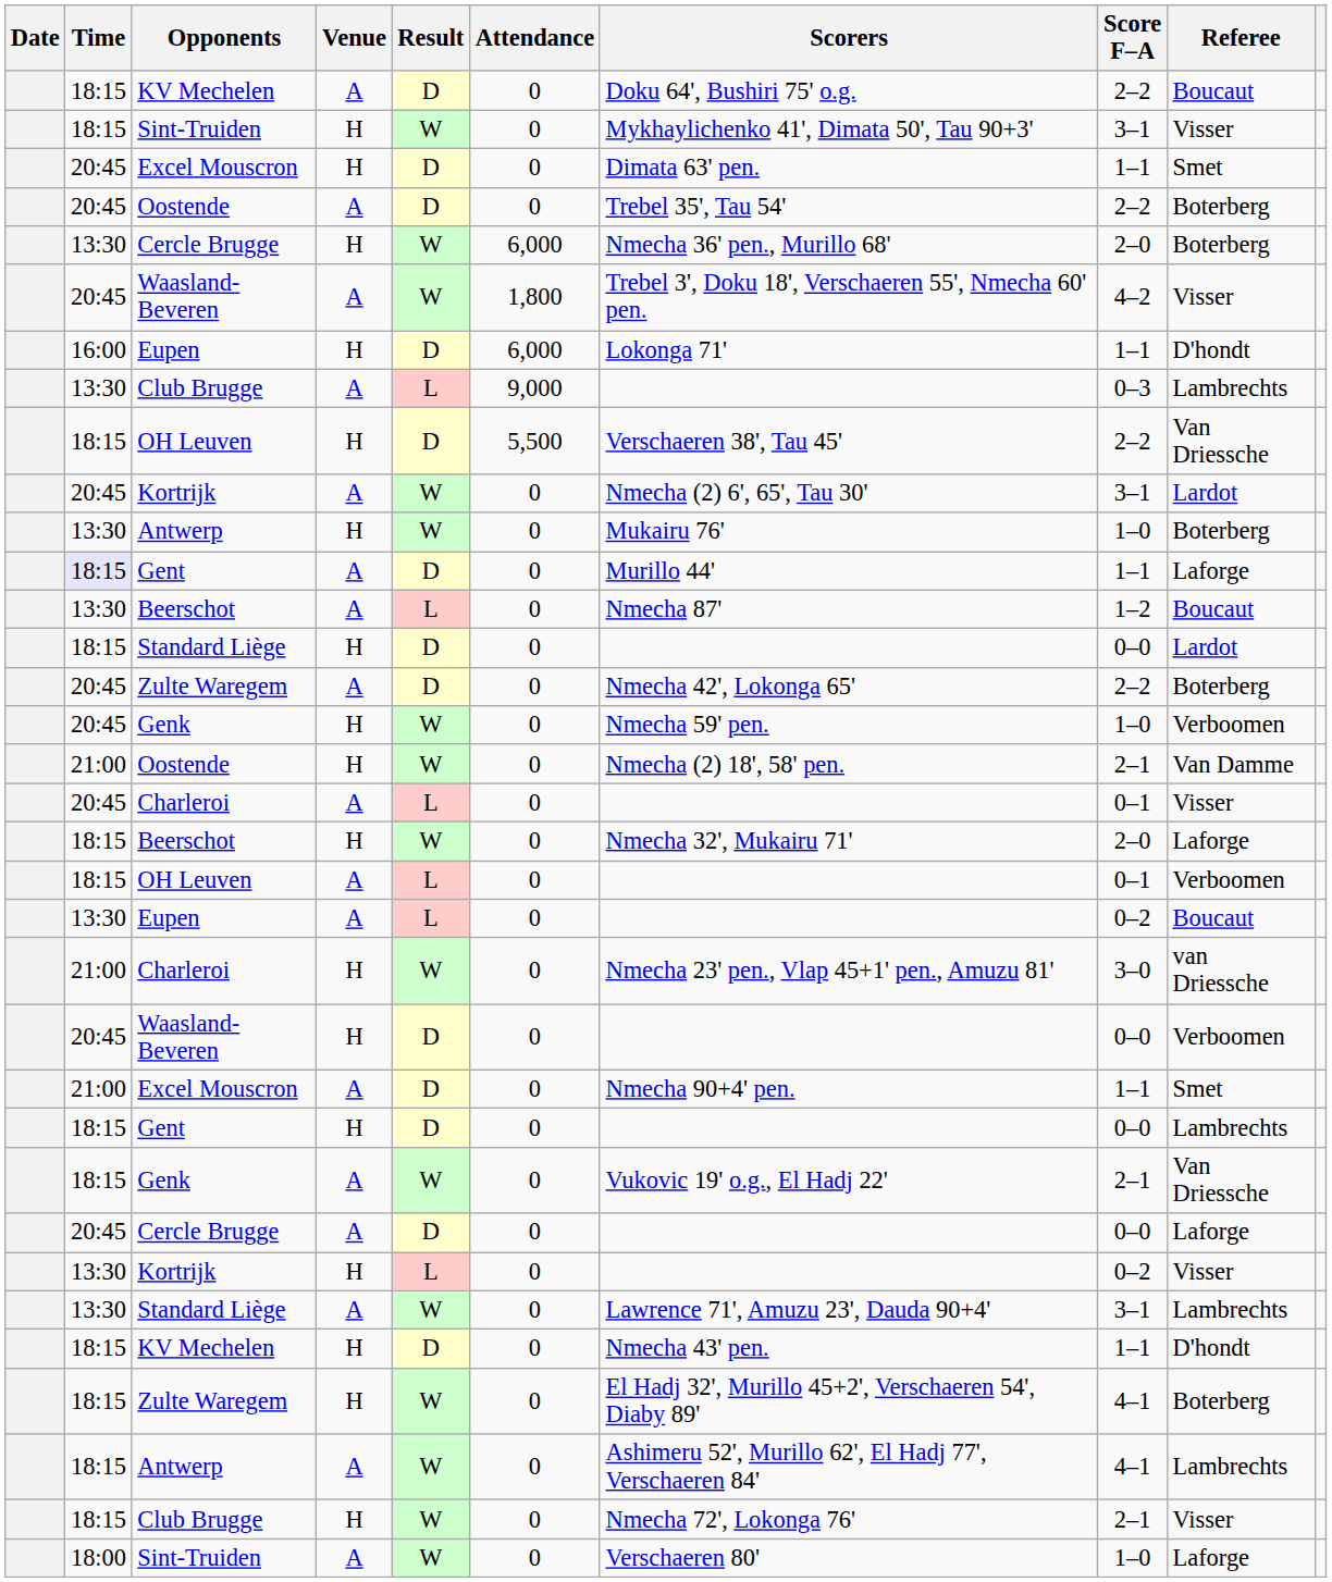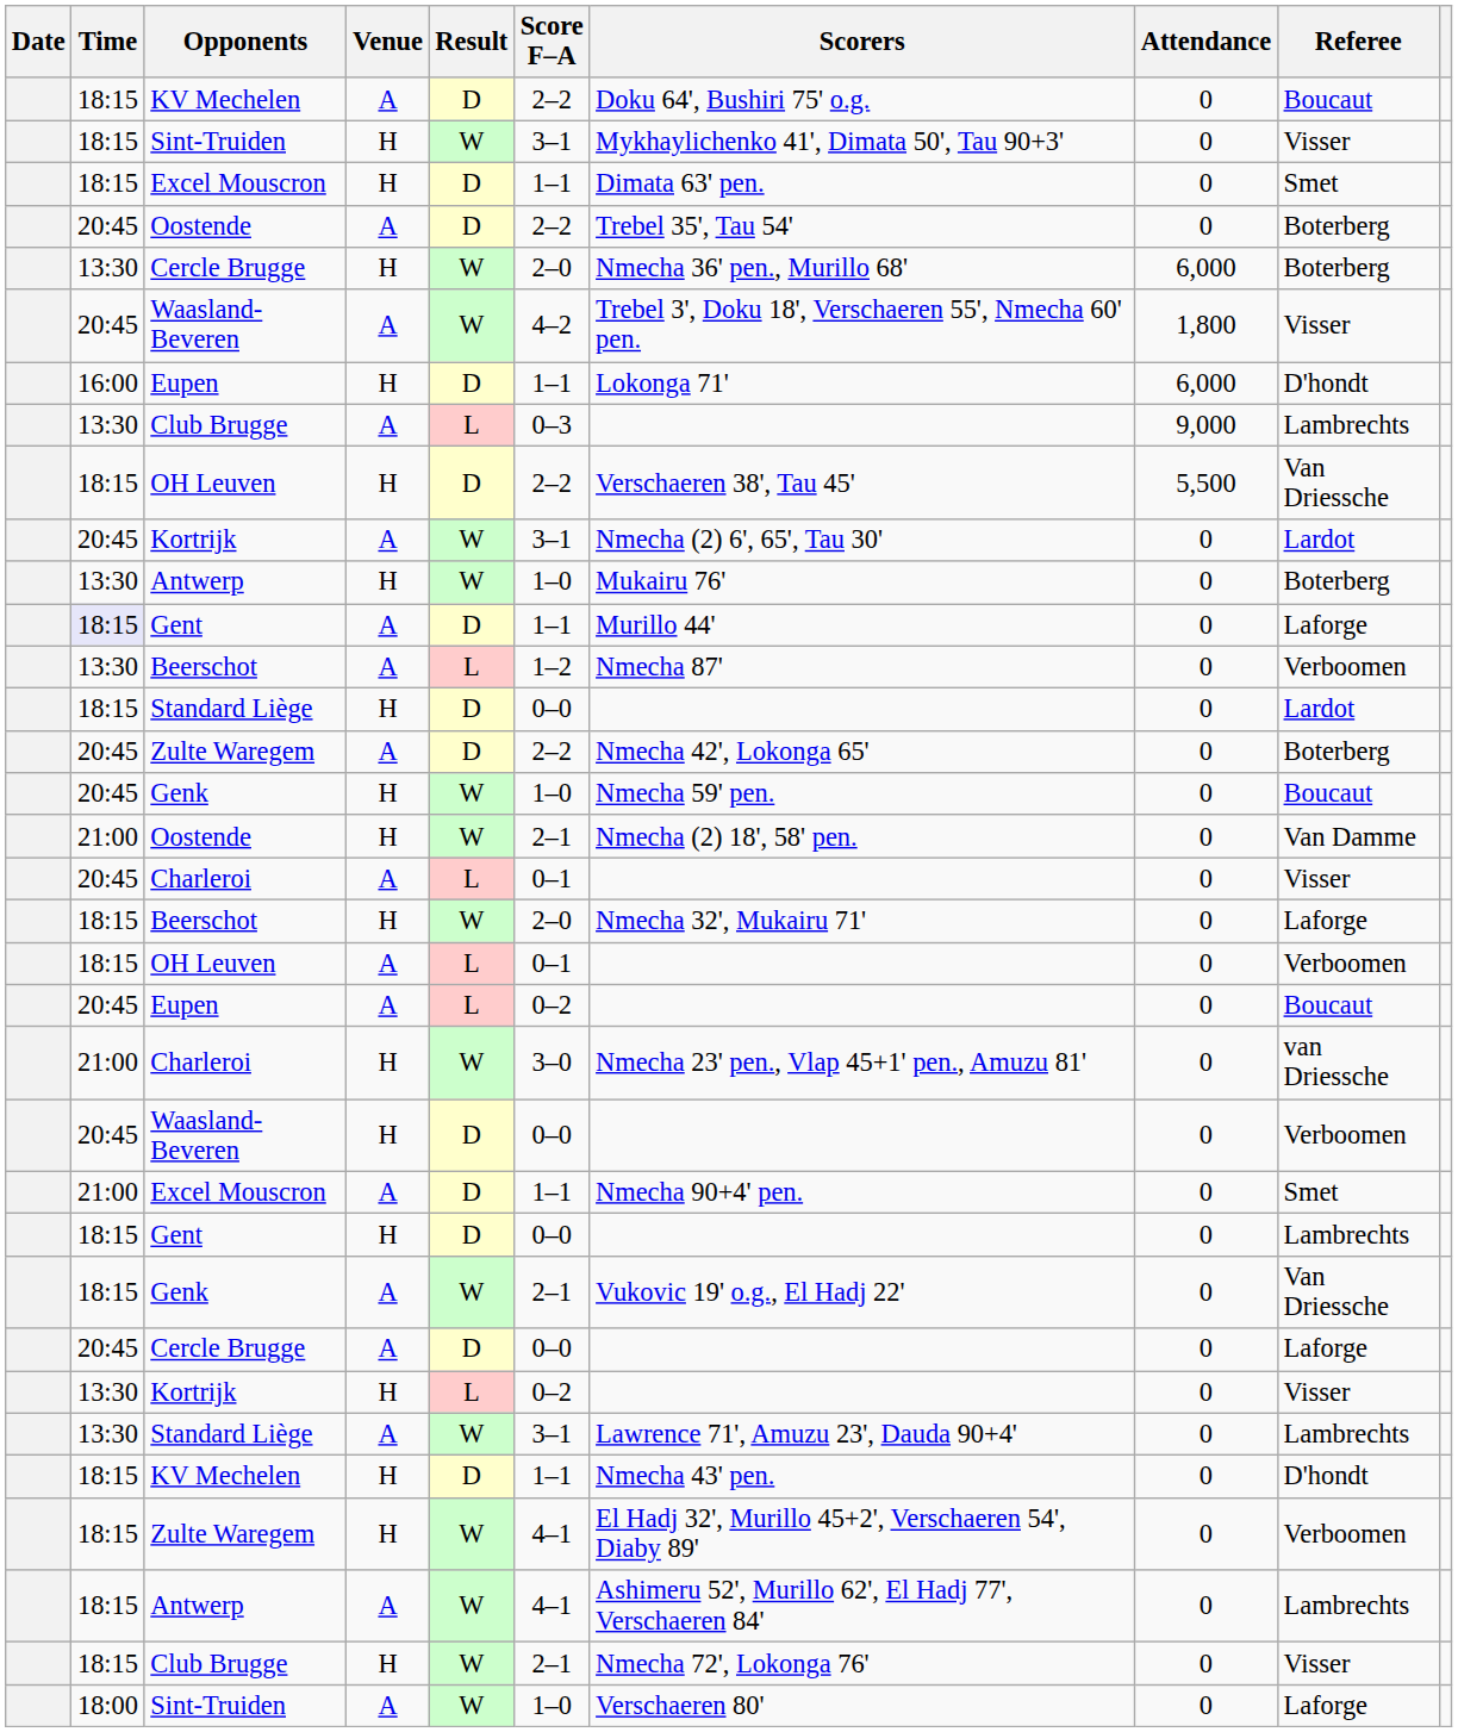 <table class="wikitable plainrowheaders sortable" style="text-align:center">
 <tr>
 <th scope="col">Date</th>
 <th scope="col">Time</th>
 <th scope="col">Opponents</th>
 <th scope="col">Venue</th>
 <th scope="col">Result</th>
+<th scope="col">Score<br>F–A</th>
+<th scope="col" class="unsortable">Scorers</th>
 <th scope="col">Attendance</th>
-<th scope="col" class="unsortable">Scorers</th>
-<th scope="col">Score<br>F–A</th>
 <th scope="col" class="unsortable">Referee</th>
 <th scope="col" class="unsortable"></th>
 </tr>
 <tr>
 <th scope=row></th>
 <td>18:15</td>
 <td align="left"><a href='#'>KV Mechelen</a></td>
 <td><a href='#'>A</a></td>
 <td style="background-color:#FFFFCC">D</td>
+<td>2–2</td>
+<td align="left"><a href='#'>Doku</a> 64', <a href='#'>Bushiri</a> 75' <a href='#'>o.g.</a></td>
 <td>0</td>
-<td align="left"><a href='#'>Doku</a> 64', <a href='#'>Bushiri</a> 75' <a href='#'>o.g.</a></td>
-<td>2–2</td>
 <td align="left"><a href='#'>Boucaut</a></td>
 <td></td>
 </tr>
 <tr>
 <th scope=row></th>
 <td>18:15</td>
 <td align="left"><a href='#'>Sint-Truiden</a></td>
 <td>H</td>
 <td style="background-color:#CCFFCC">W</td>
+<td>3–1</td>
+<td align="left"><a href='#'>Mykhaylichenko</a> 41', <a href='#'>Dimata</a> 50', <a href='#'>Tau</a> 90+3'</td>
 <td>0</td>
-<td align="left"><a href='#'>Mykhaylichenko</a> 41', <a href='#'>Dimata</a> 50', <a href='#'>Tau</a> 90+3'</td>
-<td>3–1</td>
 <td align="left">Visser</td>
 <td></td>
 </tr>
 <tr>
 <th scope=row></th>
-<td>20:45</td>
+<td>18:15</td>
 <td align="left"><a href='#'>Excel Mouscron</a></td>
 <td>H</td>
 <td style="background-color:#FFFFCC">D</td>
+<td>1–1</td>
+<td align="left"><a href='#'>Dimata</a> 63' <a href='#'>pen.</a></td>
 <td>0</td>
-<td align="left"><a href='#'>Dimata</a> 63' <a href='#'>pen.</a></td>
-<td>1–1</td>
 <td align="left">Smet</td>
 <td></td>
 </tr>
 <tr>
 <th scope=row></th>
 <td>20:45</td>
 <td align="left"><a href='#'>Oostende</a></td>
 <td><a href='#'>A</a></td>
 <td style="background-color:#FFFFCC">D</td>
+<td>2–2</td>
+<td align="left"><a href='#'>Trebel</a> 35', <a href='#'>Tau</a> 54'</td>
 <td>0</td>
-<td align="left"><a href='#'>Trebel</a> 35', <a href='#'>Tau</a> 54'</td>
-<td>2–2</td>
 <td align="left">Boterberg</td>
 <td></td>
 </tr>
 <tr>
 <th scope=row></th>
 <td>13:30</td>
 <td align="left"><a href='#'>Cercle Brugge</a></td>
 <td>H</td>
 <td style="background-color:#CCFFCC">W</td>
+<td>2–0</td>
+<td align="left"><a href='#'>Nmecha</a> 36' <a href='#'>pen.</a>, <a href='#'>Murillo</a> 68'</td>
 <td>6,000</td>
-<td align="left"><a href='#'>Nmecha</a> 36' <a href='#'>pen.</a>, <a href='#'>Murillo</a> 68'</td>
-<td>2–0</td>
 <td align="left">Boterberg</td>
 <td></td>
 </tr>
 <tr>
 <th scope=row></th>
 <td>20:45</td>
 <td align="left"><a href='#'>Waasland-Beveren</a></td>
 <td><a href='#'>A</a></td>
 <td style="background-color:#CCFFCC">W</td>
+<td>4–2</td>
+<td align="left"><a href='#'>Trebel</a> 3', <a href='#'>Doku</a> 18', <a href='#'>Verschaeren</a> 55', <a href='#'>Nmecha</a> 60' <a href='#'>pen.</a></td>
 <td>1,800</td>
-<td align="left"><a href='#'>Trebel</a> 3', <a href='#'>Doku</a> 18', <a href='#'>Verschaeren</a> 55', <a href='#'>Nmecha</a> 60' <a href='#'>pen.</a></td>
-<td>4–2</td>
 <td align="left">Visser</td>
 <td></td>
 </tr>
 <tr>
 <th scope=row></th>
 <td>16:00</td>
 <td align="left"><a href='#'>Eupen</a></td>
 <td>H</td>
 <td style="background-color:#FFFFCC">D</td>
+<td>1–1</td>
+<td align="left"><a href='#'>Lokonga</a> 71'</td>
 <td>6,000</td>
-<td align="left"><a href='#'>Lokonga</a> 71'</td>
-<td>1–1</td>
 <td align="left">D'hondt</td>
 <td></td>
 </tr>
 <tr>
 <th scope=row></th>
 <td>13:30</td>
 <td align="left"><a href='#'>Club Brugge</a></td>
 <td><a href='#'>A</a></td>
 <td style="background-color:#FFCCCC">L</td>
+<td>0–3</td>
+<td align="left"></td>
 <td>9,000</td>
-<td align="left"></td>
-<td>0–3</td>
 <td align="left">Lambrechts</td>
 <td></td>
 </tr>
 <tr>
 <th scope=row></th>
 <td>18:15</td>
 <td align="left"><a href='#'>OH Leuven</a></td>
 <td>H</td>
 <td style="background-color:#FFFFCC">D</td>
+<td>2–2</td>
+<td align="left"><a href='#'>Verschaeren</a> 38', <a href='#'>Tau</a> 45'</td>
 <td>5,500</td>
-<td align="left"><a href='#'>Verschaeren</a> 38', <a href='#'>Tau</a> 45'</td>
-<td>2–2</td>
 <td align="left">Van Driessche</td>
 <td></td>
 </tr>
 <tr>
 <th scope=row></th>
 <td>20:45</td>
 <td align="left"><a href='#'>Kortrijk</a></td>
 <td><a href='#'>A</a></td>
 <td style="background-color:#CCFFCC">W</td>
+<td>3–1</td>
+<td align="left"><a href='#'>Nmecha</a> (2) 6', 65', <a href='#'>Tau</a> 30'</td>
 <td>0</td>
-<td align="left"><a href='#'>Nmecha</a> (2) 6', 65', <a href='#'>Tau</a> 30'</td>
-<td>3–1</td>
 <td align="left"><a href='#'>Lardot</a></td>
 <td></td>
 </tr>
 <tr>
 <th scope=row></th>
 <td>13:30</td>
 <td align="left"><a href='#'>Antwerp</a></td>
 <td>H</td>
 <td style="background-color:#CCFFCC">W</td>
+<td>1–0</td>
+<td align="left"><a href='#'>Mukairu</a> 76'</td>
 <td>0</td>
-<td align="left"><a href='#'>Mukairu</a> 76'</td>
-<td>1–0</td>
 <td align="left">Boterberg</td>
 <td></td>
 </tr>
 <tr>
 <th scope=row></th>
 <td style="background: lavender;">18:15</td>
 <td align="left"><a href='#'>Gent</a></td>
 <td><a href='#'>A</a></td>
 <td style="background-color:#FFFFCC">D</td>
+<td>1–1</td>
+<td align="left"><a href='#'>Murillo</a> 44'</td>
 <td>0</td>
-<td align="left"><a href='#'>Murillo</a> 44'</td>
-<td>1–1</td>
 <td align="left">Laforge</td>
 <td></td>
 </tr>
 <tr>
 <th scope=row></th>
 <td>13:30</td>
 <td align="left"><a href='#'>Beerschot</a></td>
 <td><a href='#'>A</a></td>
 <td style="background-color:#FFCCCC">L</td>
+<td>1–2</td>
+<td align="left"><a href='#'>Nmecha</a> 87'</td>
 <td>0</td>
-<td align="left"><a href='#'>Nmecha</a> 87'</td>
-<td>1–2</td>
-<td align="left"><a href='#'>Boucaut</a></td>
+<td align="left">Verboomen</td>
 <td></td>
 </tr>
 <tr>
 <th scope=row></th>
 <td>18:15</td>
 <td align="left"><a href='#'>Standard Liège</a></td>
 <td>H</td>
 <td style="background-color:#FFFFCC">D</td>
+<td>0–0</td>
+<td align="left"></td>
 <td>0</td>
-<td align="left"></td>
-<td>0–0</td>
 <td align="left"><a href='#'>Lardot</a></td>
 <td></td>
 </tr>
 <tr>
 <th scope=row></th>
 <td>20:45</td>
 <td align="left"><a href='#'>Zulte Waregem</a></td>
 <td><a href='#'>A</a></td>
 <td style="background-color:#FFFFCC">D</td>
+<td>2–2</td>
+<td align="left"><a href='#'>Nmecha</a> 42', <a href='#'>Lokonga</a> 65'</td>
 <td>0</td>
-<td align="left"><a href='#'>Nmecha</a> 42', <a href='#'>Lokonga</a> 65'</td>
-<td>2–2</td>
 <td align="left">Boterberg</td>
 <td></td>
 </tr>
 <tr>
 <th scope=row></th>
 <td>20:45</td>
 <td align="left"><a href='#'>Genk</a></td>
 <td>H</td>
 <td style="background-color:#CCFFCC">W</td>
+<td>1–0</td>
+<td align="left"><a href='#'>Nmecha</a> 59' <a href='#'>pen.</a></td>
 <td>0</td>
-<td align="left"><a href='#'>Nmecha</a> 59' <a href='#'>pen.</a></td>
-<td>1–0</td>
-<td align="left">Verboomen</td>
+<td align="left"><a href='#'>Boucaut</a></td>
 <td></td>
 </tr>
 <tr>
 <th scope=row></th>
 <td>21:00</td>
 <td align="left"><a href='#'>Oostende</a></td>
 <td>H</td>
 <td style="background-color:#CCFFCC">W</td>
+<td>2–1</td>
+<td align="left"><a href='#'>Nmecha</a> (2) 18', 58' <a href='#'>pen.</a></td>
 <td>0</td>
-<td align="left"><a href='#'>Nmecha</a> (2) 18', 58' <a href='#'>pen.</a></td>
-<td>2–1</td>
 <td align="left">Van Damme</td>
 <td></td>
 </tr>
 <tr>
 <th scope=row></th>
 <td>20:45</td>
 <td align="left"><a href='#'>Charleroi</a></td>
 <td><a href='#'>A</a></td>
 <td style="background-color:#FFCCCC">L</td>
+<td>0–1</td>
+<td align="left"></td>
 <td>0</td>
-<td align="left"></td>
-<td>0–1</td>
 <td align="left">Visser</td>
 <td></td>
 </tr>
 <tr>
 <th scope=row></th>
 <td>18:15</td>
 <td align="left"><a href='#'>Beerschot</a></td>
 <td>H</td>
 <td style="background-color:#CCFFCC">W</td>
+<td>2–0</td>
+<td align="left"><a href='#'>Nmecha</a> 32', <a href='#'>Mukairu</a> 71'</td>
 <td>0</td>
-<td align="left"><a href='#'>Nmecha</a> 32', <a href='#'>Mukairu</a> 71'</td>
-<td>2–0</td>
 <td align="left">Laforge</td>
 <td></td>
 </tr>
 <tr>
 <th scope=row></th>
 <td>18:15</td>
 <td align="left"><a href='#'>OH Leuven</a></td>
 <td><a href='#'>A</a></td>
 <td style="background-color:#FFCCCC">L</td>
+<td>0–1</td>
+<td align="left"></td>
 <td>0</td>
-<td align="left"></td>
-<td>0–1</td>
 <td align="left">Verboomen</td>
 <td></td>
 </tr>
 <tr>
 <th scope=row></th>
-<td>13:30</td>
+<td>20:45</td>
 <td align="left"><a href='#'>Eupen</a></td>
 <td><a href='#'>A</a></td>
 <td style="background-color:#FFCCCC">L</td>
+<td>0–2</td>
+<td align="left"></td>
 <td>0</td>
-<td align="left"></td>
-<td>0–2</td>
 <td align="left"><a href='#'>Boucaut</a></td>
 <td></td>
 </tr>
 <tr>
 <th scope=row></th>
 <td>21:00</td>
 <td align="left"><a href='#'>Charleroi</a></td>
 <td>H</td>
 <td style="background-color:#CCFFCC">W</td>
+<td>3–0</td>
+<td align="left"><a href='#'>Nmecha</a> 23' <a href='#'>pen.</a>, <a href='#'>Vlap</a> 45+1' <a href='#'>pen.</a>, <a href='#'>Amuzu</a> 81'</td>
 <td>0</td>
-<td align="left"><a href='#'>Nmecha</a> 23' <a href='#'>pen.</a>, <a href='#'>Vlap</a> 45+1' <a href='#'>pen.</a>, <a href='#'>Amuzu</a> 81'</td>
-<td>3–0</td>
 <td align="left">van Driessche</td>
 <td></td>
 </tr>
 <tr>
 <th scope=row></th>
 <td>20:45</td>
 <td align="left"><a href='#'>Waasland-Beveren</a></td>
 <td>H</td>
 <td style="background-color:#FFFFCC">D</td>
+<td>0–0</td>
+<td align="left"></td>
 <td>0</td>
-<td align="left"></td>
-<td>0–0</td>
 <td align="left">Verboomen</td>
 <td></td>
 </tr>
 <tr>
 <th scope=row></th>
 <td>21:00</td>
 <td align="left"><a href='#'>Excel Mouscron</a></td>
 <td><a href='#'>A</a></td>
 <td style="background-color:#FFFFCC">D</td>
+<td>1–1</td>
+<td align="left"><a href='#'>Nmecha</a> 90+4' <a href='#'>pen.</a></td>
 <td>0</td>
-<td align="left"><a href='#'>Nmecha</a> 90+4' <a href='#'>pen.</a></td>
-<td>1–1</td>
 <td align="left">Smet</td>
 <td></td>
 </tr>
 <tr>
 <th scope=row></th>
 <td>18:15</td>
 <td align="left"><a href='#'>Gent</a></td>
 <td>H</td>
 <td style="background-color:#FFFFCC">D</td>
+<td>0–0</td>
+<td align="left"></td>
 <td>0</td>
-<td align="left"></td>
-<td>0–0</td>
 <td align="left">Lambrechts</td>
 <td></td>
 </tr>
 <tr>
 <th scope=row></th>
 <td>18:15</td>
 <td align="left"><a href='#'>Genk</a></td>
 <td><a href='#'>A</a></td>
 <td style="background-color:#CCFFCC">W</td>
+<td>2–1</td>
+<td align="left"><a href='#'>Vukovic</a> 19' <a href='#'>o.g.</a>, <a href='#'>El Hadj</a> 22'</td>
 <td>0</td>
-<td align="left"><a href='#'>Vukovic</a> 19' <a href='#'>o.g.</a>, <a href='#'>El Hadj</a> 22'</td>
-<td>2–1</td>
 <td align="left">Van Driessche</td>
 <td></td>
 </tr>
 <tr>
 <th scope=row></th>
 <td>20:45</td>
 <td align="left"><a href='#'>Cercle Brugge</a></td>
 <td><a href='#'>A</a></td>
 <td style="background-color:#FFFFCC">D</td>
+<td>0–0</td>
+<td align="left"></td>
 <td>0</td>
-<td align="left"></td>
-<td>0–0</td>
 <td align="left">Laforge</td>
 <td></td>
 </tr>
 <tr>
 <th scope=row></th>
 <td>13:30</td>
 <td align="left"><a href='#'>Kortrijk</a></td>
 <td>H</td>
 <td style="background-color:#FFCCCC">L</td>
+<td>0–2</td>
+<td align="left"></td>
 <td>0</td>
-<td align="left"></td>
-<td>0–2</td>
 <td align="left">Visser</td>
 <td></td>
 </tr>
 <tr>
 <th scope=row></th>
 <td>13:30</td>
 <td align="left"><a href='#'>Standard Liège</a></td>
 <td><a href='#'>A</a></td>
 <td style="background-color:#CCFFCC">W</td>
+<td>3–1</td>
+<td align="left"><a href='#'>Lawrence</a> 71', <a href='#'>Amuzu</a> 23', <a href='#'>Dauda</a> 90+4'</td>
 <td>0</td>
-<td align="left"><a href='#'>Lawrence</a> 71', <a href='#'>Amuzu</a> 23', <a href='#'>Dauda</a> 90+4'</td>
-<td>3–1</td>
 <td align="left">Lambrechts</td>
 <td></td>
 </tr>
 <tr>
 <th scope=row></th>
 <td>18:15</td>
 <td align="left"><a href='#'>KV Mechelen</a></td>
 <td>H</td>
 <td style="background-color:#FFFFCC">D</td>
+<td>1–1</td>
+<td align="left"><a href='#'>Nmecha</a> 43' <a href='#'>pen.</a></td>
 <td>0</td>
-<td align="left"><a href='#'>Nmecha</a> 43' <a href='#'>pen.</a></td>
-<td>1–1</td>
 <td align="left">D'hondt</td>
 <td></td>
 </tr>
 <tr>
 <th scope=row></th>
 <td>18:15</td>
 <td align="left"><a href='#'>Zulte Waregem</a></td>
 <td>H</td>
 <td style="background-color:#CCFFCC">W</td>
+<td>4–1</td>
+<td align="left"><a href='#'>El Hadj</a> 32', <a href='#'>Murillo</a> 45+2', <a href='#'>Verschaeren</a> 54', <a href='#'>Diaby</a> 89'</td>
 <td>0</td>
-<td align="left"><a href='#'>El Hadj</a> 32', <a href='#'>Murillo</a> 45+2', <a href='#'>Verschaeren</a> 54', <a href='#'>Diaby</a> 89'</td>
-<td>4–1</td>
-<td align="left">Boterberg</td>
+<td align="left">Verboomen</td>
 <td></td>
 </tr>
 <tr>
 <th scope=row></th>
 <td>18:15</td>
 <td align="left"><a href='#'>Antwerp</a></td>
 <td><a href='#'>A</a></td>
 <td style="background-color:#CCFFCC">W</td>
+<td>4–1</td>
+<td align="left"><a href='#'>Ashimeru</a> 52', <a href='#'>Murillo</a> 62', <a href='#'>El Hadj</a> 77', <a href='#'>Verschaeren</a> 84'</td>
 <td>0</td>
-<td align="left"><a href='#'>Ashimeru</a> 52', <a href='#'>Murillo</a> 62', <a href='#'>El Hadj</a> 77', <a href='#'>Verschaeren</a> 84'</td>
-<td>4–1</td>
 <td align="left">Lambrechts</td>
 <td></td>
 </tr>
 <tr>
 <th scope=row></th>
 <td>18:15</td>
 <td align="left"><a href='#'>Club Brugge</a></td>
 <td>H</td>
 <td style="background-color:#CCFFCC">W</td>
+<td>2–1</td>
+<td align="left"><a href='#'>Nmecha</a> 72', <a href='#'>Lokonga</a> 76'</td>
 <td>0</td>
-<td align="left"><a href='#'>Nmecha</a> 72', <a href='#'>Lokonga</a> 76'</td>
-<td>2–1</td>
 <td align="left">Visser</td>
 <td></td>
 </tr>
 <tr>
 <th scope=row></th>
 <td>18:00</td>
 <td align="left"><a href='#'>Sint-Truiden</a></td>
 <td><a href='#'>A</a></td>
 <td style="background-color:#CCFFCC">W</td>
+<td>1–0</td>
+<td align="left"><a href='#'>Verschaeren</a> 80'</td>
 <td>0</td>
-<td align="left"><a href='#'>Verschaeren</a> 80'</td>
-<td>1–0</td>
 <td align="left">Laforge</td>
 <td></td>
 </tr>
 </table>
